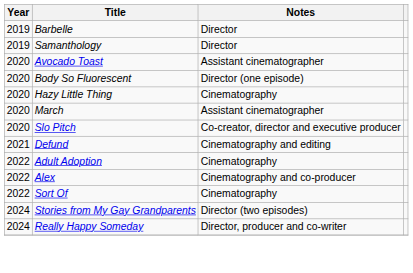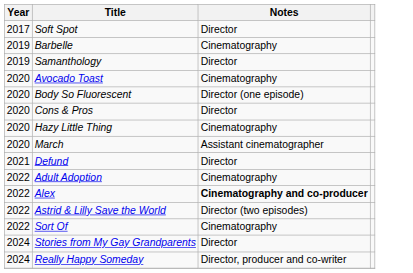 <table class="wikitable unsortable">
 <tr>
 <th scope=col>Year</th>
 <th scope=col>Title</th>
 <th scope=col>Notes</th>
 <th scope=col></th>
 </tr>
 <tr>
+<td>2017</td>
+<td><em>Soft Spot</em></td>
+<td>Director</td>
+<td style="text-align: center;"></td>
+</tr>
+<tr>
 <td>2019</td>
 <td><em>Barbelle</em></td>
-<td>Director</td>
+<td>Cinematography</td>
 <td style="text-align: center;"></td>
 </tr>
 <tr>
 <td>2019</td>
 <td><em>Samanthology</em></td>
 <td>Director</td>
 <td style="text-align: center;"></td>
 </tr>
 <tr>
 <td>2020</td>
 <td><em><a href='#'>Avocado Toast</a></em></td>
-<td>Assistant cinematographer</td>
+<td>Cinematography</td>
 <td style="text-align: center;"></td>
 </tr>
 <tr>
 <td>2020</td>
 <td><em>Body So Fluorescent</em></td>
 <td>Director (one episode)</td>
+<td style="text-align: center;"></td>
+</tr>
+<tr>
+<td>2020</td>
+<td><em>Cons & Pros</em></td>
+<td>Director</td>
 <td style="text-align: center;"></td>
 </tr>
 <tr>
 <td>2020</td>
 <td><em>Hazy Little Thing</em></td>
 <td>Cinematography</td>
 <td style="text-align: center;"></td>
 </tr>
 <tr>
 <td>2020</td>
 <td><em>March</em></td>
 <td>Assistant cinematographer</td>
 <td style="text-align: center;"></td>
 </tr>
 <tr>
-<td>2020</td>
-<td><em><a href='#'>Slo Pitch</a></em></td>
-<td>Co-creator, director and executive producer</td>
-<td style="text-align: center;"></td>
-</tr>
-<tr>
 <td>2021</td>
 <td><em><a href='#'>Defund</a></em></td>
-<td>Cinematography and editing</td>
+<td>Director</td>
 <td style="text-align: center;"></td>
 </tr>
 <tr>
 <td>2022</td>
 <td><em><a href='#'>Adult Adoption</a></em></td>
 <td>Cinematography</td>
 <td style="text-align: center;"></td>
 </tr>
 <tr>
 <td>2022</td>
 <td><em><a href='#'>Alex</a></em></td>
-<td>Cinematography and co-producer</td>
+<td><strong>Cinematography and co-producer</strong></td>
+<td style="text-align: center;"></td>
+</tr>
+<tr>
+<td>2022</td>
+<td><em><a href='#'>Astrid & Lilly Save the World</a></em></td>
+<td>Director (two episodes)</td>
 <td style="text-align: center;"></td>
 </tr>
 <tr>
 <td>2022</td>
 <td><em><a href='#'>Sort Of</a></em></td>
 <td>Cinematography</td>
 <td style="text-align: center;"></td>
 </tr>
 <tr>
 <td>2024</td>
 <td><em><a href='#'>Stories from My Gay Grandparents</a></em></td>
-<td>Director (two episodes)</td>
+<td>Director</td>
 <td style="text-align: center;"></td>
 </tr>
 <tr>
 <td>2024</td>
 <td><em><a href='#'>Really Happy Someday</a></em></td>
 <td>Director, producer and co-writer</td>
 <td style="text-align: center;"></td>
 </tr>
 <tr>
 </tr>
 </table>
